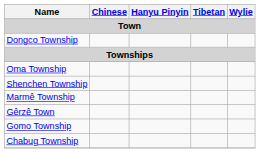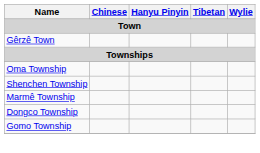 <table class="wikitable"  style="font-size:90%;" align=center>
 <tr>
 <th>Name</th>
 <th><a href='#'>Chinese</a></th>
 <th><a href='#'>Hanyu Pinyin</a></th>
 <th><a href='#'>Tibetan</a></th>
 <th><a href='#'>Wylie</a></th>
 </tr>
 <tr --------->
 <td colspan="5"  style="text-align:center; background:#d3d3d3;"><strong>Town</strong></td>
 </tr>
-<tr>
-<td><a href='#'>Dongco Township</a></td>
+<tr --------->
+<td><a href='#'>Gêrzê Town</a></td>
 <td></td>
 <td></td>
 <td></td>
 <td></td>
 </tr>
 <tr --------->
 <td colspan="5"  style="text-align:center; background:#d3d3d3;"><strong>Townships</strong></td>
 </tr>
 <tr --------->
 <td><a href='#'>Oma Township</a></td>
 <td></td>
 <td></td>
 <td></td>
 <td></td>
 </tr>
 <tr>
 <td><a href='#'>Shenchen Township</a></td>
 <td></td>
 <td></td>
 <td></td>
 <td></td>
 </tr>
 <tr>
 <td><a href='#'>Marmê Township</a></td>
 <td></td>
 <td></td>
 <td></td>
 <td></td>
 </tr>
-<tr --------->
-<td><a href='#'>Gêrzê Town</a></td>
+<tr>
+<td><a href='#'>Dongco Township</a></td>
 <td></td>
 <td></td>
 <td></td>
 <td></td>
 </tr>
 <tr>
 <td><a href='#'>Gomo Township</a></td>
 <td></td>
 <td></td>
 <td></td>
 <td></td>
 </tr>
 <tr>
-<td><a href='#'>Chabug Township</a></td>
-<td></td>
-<td></td>
-<td></td>
-<td></td>
-</tr>
-<tr>
 </tr>
 </table>
